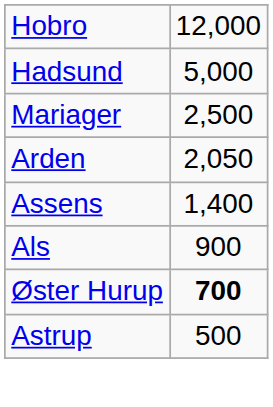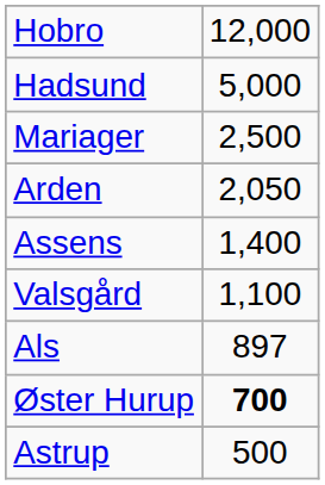 <table class="wikitable" style="margin-right:1em">
 <tr>
 <td><a href='#'>Hobro</a></td>
 <td align="center">12,000</td>
 </tr>
 <tr>
 <td><a href='#'>Hadsund</a></td>
 <td align="center">5,000</td>
 </tr>
 <tr>
 <td><a href='#'>Mariager</a></td>
 <td align="center">2,500</td>
 </tr>
 <tr>
 <td><a href='#'>Arden</a></td>
 <td align="center">2,050</td>
 </tr>
 <tr>
 <td><a href='#'>Assens</a></td>
 <td align="center">1,400</td>
 </tr>
 <tr>
+<td><a href='#'>Valsgård</a></td>
+<td align="center">1,100</td>
+</tr>
+<tr>
 <td><a href='#'>Als</a></td>
-<td align="center">900</td>
+<td align="center">897</td>
 </tr>
 <tr>
 <td><a href='#'>Øster Hurup</a></td>
 <td align="center"><strong>700</strong></td>
 </tr>
 <tr>
 <td><a href='#'>Astrup</a></td>
 <td align="center">500</td>
 </tr>
 </table>
